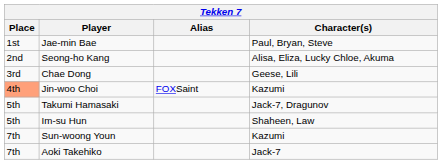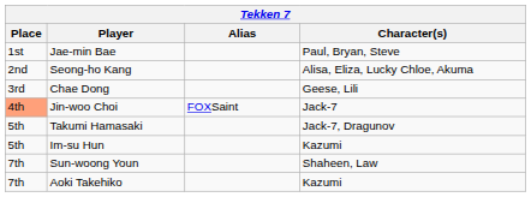 <table class="wikitable">
 <tr>
 <th colspan=5><em><a href='#'>Tekken 7</a></em></th>
 </tr>
 <tr>
 <th style="width:50px;">Place</th>
 <th style="width:180px;">Player</th>
 <th style="width:150px;">Alias</th>
 <th style="width:300px;">Character(s)</th>
 </tr>
 <tr>
 <td>1st</td>
 <td> Jae-min Bae</td>
 <td></td>
 <td>Paul, Bryan, Steve</td>
 </tr>
 <tr>
 <td>2nd</td>
 <td> Seong-ho Kang</td>
 <td></td>
 <td>Alisa, Eliza, Lucky Chloe, Akuma</td>
 </tr>
 <tr>
 <td>3rd</td>
 <td> Chae Dong</td>
 <td></td>
 <td>Geese, Lili</td>
 </tr>
 <tr>
 <td style="background: lightsalmon;">4th</td>
 <td> Jin-woo Choi</td>
 <td><a href='#'>FOX</a>Saint</td>
-<td>Kazumi</td>
+<td>Jack-7</td>
 </tr>
 <tr>
 <td>5th</td>
 <td> Takumi Hamasaki</td>
 <td></td>
 <td>Jack-7, Dragunov</td>
 </tr>
 <tr>
 <td>5th</td>
 <td> Im-su Hun</td>
 <td></td>
-<td>Shaheen, Law</td>
+<td>Kazumi</td>
 </tr>
 <tr>
 <td>7th</td>
 <td> Sun-woong Youn</td>
 <td></td>
-<td>Kazumi</td>
+<td>Shaheen, Law</td>
 </tr>
 <tr>
 <td>7th</td>
 <td> Aoki Takehiko</td>
 <td></td>
-<td>Jack-7</td>
+<td>Kazumi</td>
 </tr>
 </table>
